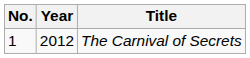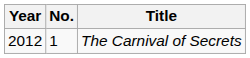 <table class="wikitable sortable">
 <tr>
+<th>Year</th>
 <th>No.</th>
-<th>Year</th>
 <th>Title</th>
 </tr>
 <tr>
+<td>2012</td>
 <td>1</td>
-<td>2012</td>
 <td><em>The Carnival of Secrets</em></td>
 </tr>
 </table>
